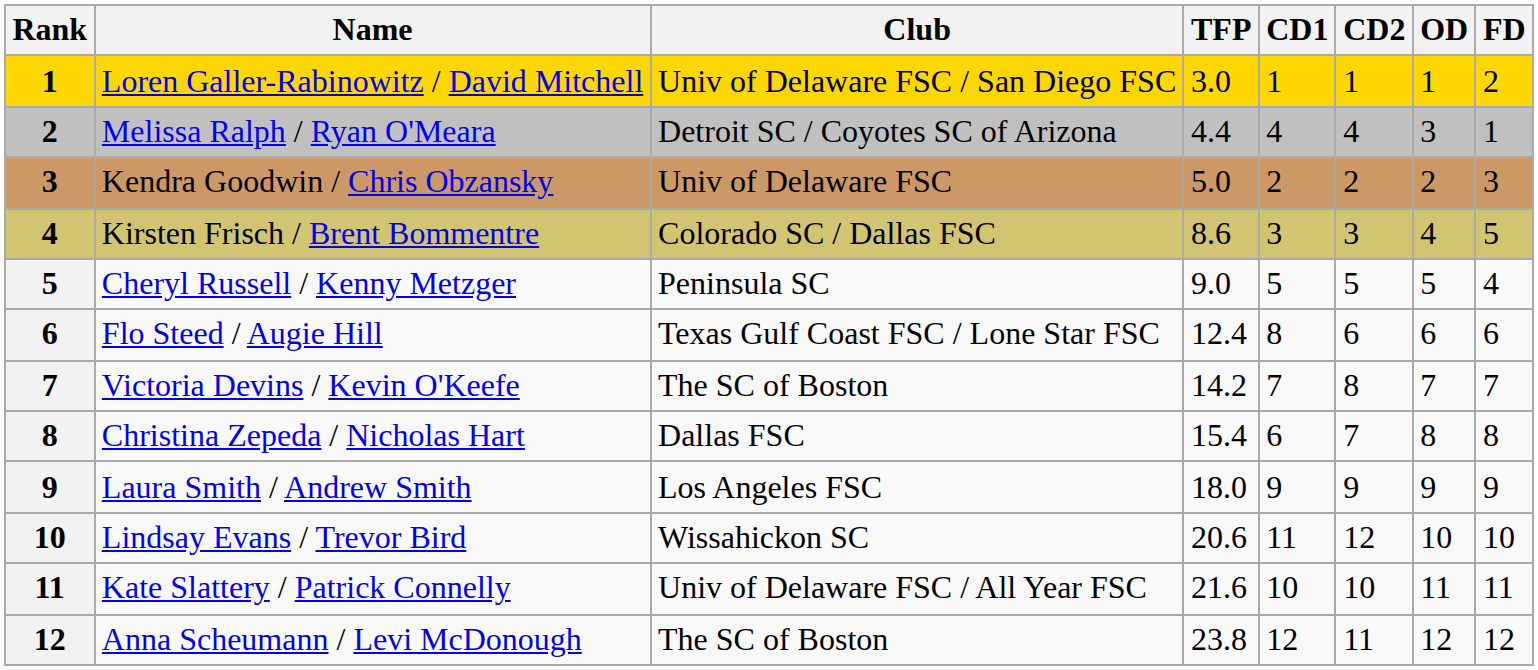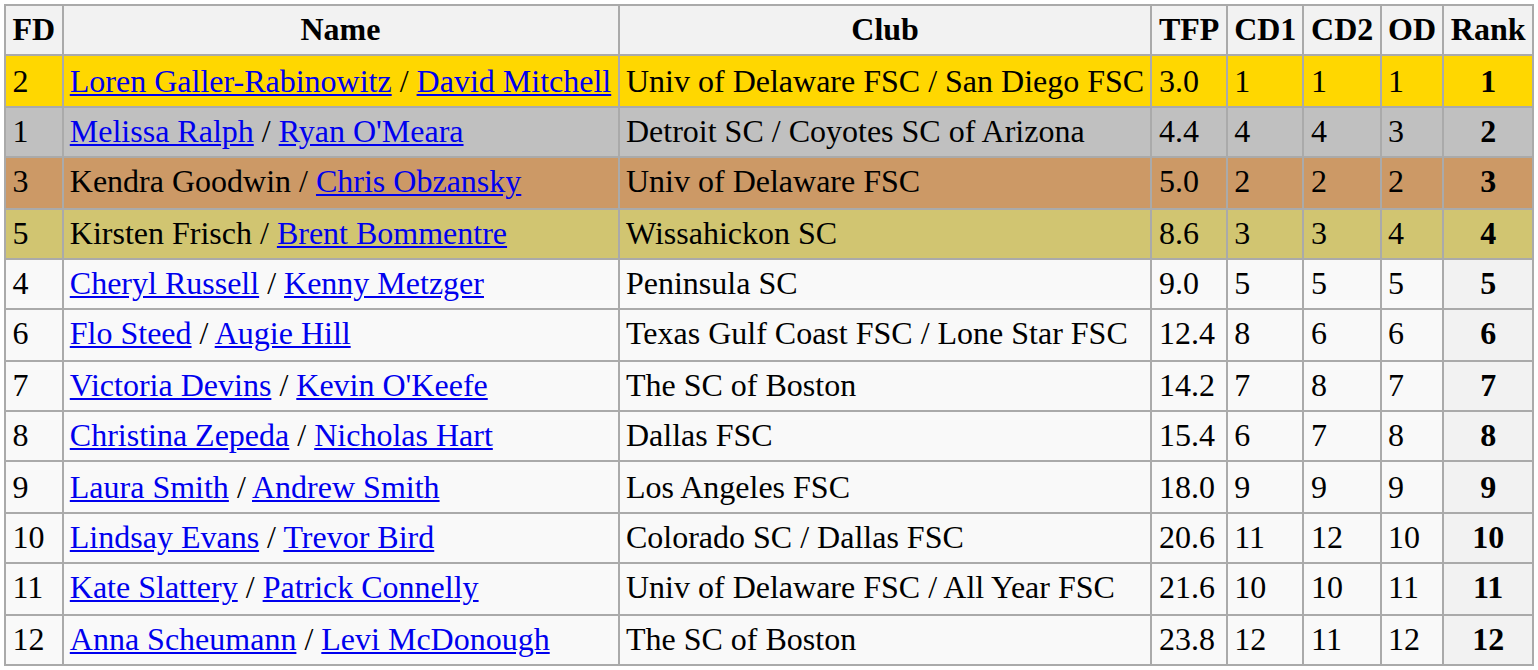 <table class="wikitable">
 <tr>
-<th>Rank</th>
+<th>FD</th>
 <th>Name</th>
 <th>Club</th>
 <th>TFP</th>
 <th>CD1</th>
 <th>CD2</th>
 <th>OD</th>
-<th>FD</th>
+<th>Rank</th>
 </tr>
 <tr bgcolor="gold">
-<td align="center"><strong>1</strong></td>
+<td>2</td>
 <td><a href='#'>Loren Galler-Rabinowitz</a> / <a href='#'>David Mitchell</a></td>
 <td>Univ of Delaware FSC / San Diego FSC</td>
 <td>3.0</td>
 <td>1</td>
 <td>1</td>
 <td>1</td>
-<td>2</td>
+<td align="center"><strong>1</strong></td>
 </tr>
 <tr bgcolor="silver">
-<td align="center"><strong>2</strong></td>
+<td>1</td>
 <td><a href='#'>Melissa Ralph</a> / <a href='#'>Ryan O'Meara</a></td>
 <td>Detroit SC / Coyotes SC of Arizona</td>
 <td>4.4</td>
 <td>4</td>
 <td>4</td>
 <td>3</td>
-<td>1</td>
+<td align="center"><strong>2</strong></td>
 </tr>
 <tr bgcolor="cc9966">
-<td align="center"><strong>3</strong></td>
+<td>3</td>
 <td>Kendra Goodwin / <a href='#'>Chris Obzansky</a></td>
 <td>Univ of Delaware FSC</td>
 <td>5.0</td>
 <td>2</td>
 <td>2</td>
 <td>2</td>
-<td>3</td>
+<td align="center"><strong>3</strong></td>
 </tr>
 <tr bgcolor="#d1c571">
-<td align="center"><strong>4</strong></td>
+<td>5</td>
 <td>Kirsten Frisch / <a href='#'>Brent Bommentre</a></td>
-<td>Colorado SC / Dallas FSC</td>
+<td>Wissahickon SC</td>
 <td>8.6</td>
 <td>3</td>
 <td>3</td>
 <td>4</td>
-<td>5</td>
+<td align="center"><strong>4</strong></td>
 </tr>
 <tr>
-<th>5</th>
+<td>4</td>
 <td><a href='#'>Cheryl Russell</a> / <a href='#'>Kenny Metzger</a></td>
 <td>Peninsula SC</td>
 <td>9.0</td>
 <td>5</td>
 <td>5</td>
 <td>5</td>
-<td>4</td>
+<th>5</th>
 </tr>
 <tr>
-<th>6</th>
+<td>6</td>
 <td><a href='#'>Flo Steed</a> / <a href='#'>Augie Hill</a></td>
 <td>Texas Gulf Coast FSC / Lone Star FSC</td>
 <td>12.4</td>
 <td>8</td>
 <td>6</td>
 <td>6</td>
-<td>6</td>
+<th>6</th>
 </tr>
 <tr>
-<th>7</th>
+<td>7</td>
 <td><a href='#'>Victoria Devins</a> / <a href='#'>Kevin O'Keefe</a></td>
 <td>The SC of Boston</td>
 <td>14.2</td>
 <td>7</td>
 <td>8</td>
 <td>7</td>
-<td>7</td>
+<th>7</th>
 </tr>
 <tr>
-<th>8</th>
+<td>8</td>
 <td><a href='#'>Christina Zepeda</a> / <a href='#'>Nicholas Hart</a></td>
 <td>Dallas FSC</td>
 <td>15.4</td>
 <td>6</td>
 <td>7</td>
 <td>8</td>
-<td>8</td>
+<th>8</th>
 </tr>
 <tr>
-<th>9</th>
+<td>9</td>
 <td><a href='#'>Laura Smith</a> / <a href='#'>Andrew Smith</a></td>
 <td>Los Angeles FSC</td>
 <td>18.0</td>
 <td>9</td>
 <td>9</td>
 <td>9</td>
-<td>9</td>
+<th>9</th>
 </tr>
 <tr>
-<th>10</th>
+<td>10</td>
 <td><a href='#'>Lindsay Evans</a> / <a href='#'>Trevor Bird</a></td>
-<td>Wissahickon SC</td>
+<td>Colorado SC / Dallas FSC</td>
 <td>20.6</td>
 <td>11</td>
 <td>12</td>
 <td>10</td>
-<td>10</td>
+<th>10</th>
 </tr>
 <tr>
-<th>11</th>
+<td>11</td>
 <td><a href='#'>Kate Slattery</a> / <a href='#'>Patrick Connelly</a></td>
 <td>Univ of Delaware FSC / All Year FSC</td>
 <td>21.6</td>
 <td>10</td>
 <td>10</td>
 <td>11</td>
-<td>11</td>
+<th>11</th>
 </tr>
 <tr>
-<th>12</th>
+<td>12</td>
 <td><a href='#'>Anna Scheumann</a> / <a href='#'>Levi McDonough</a></td>
 <td>The SC of Boston</td>
 <td>23.8</td>
 <td>12</td>
 <td>11</td>
 <td>12</td>
-<td>12</td>
+<th>12</th>
 </tr>
 </table>
